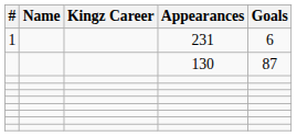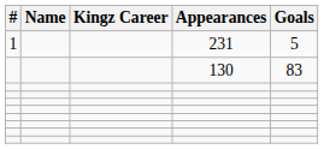 <table class="wikitable sortable" style="text-align: center;">
 <tr>
 <th>#</th>
 <th>Name</th>
 <th>Kingz Career</th>
 <th>Appearances</th>
 <th>Goals</th>
 </tr>
 <tr>
 <td align="left">1</td>
 <td align="left"> </td>
 <td></td>
 <td>231</td>
-<td>6</td>
+<td>5</td>
 </tr>
 <tr>
 <td align="left"></td>
 <td align="left"> </td>
 <td></td>
 <td>130</td>
-<td>87</td>
+<td>83</td>
 </tr>
 <tr>
 <td align="left"></td>
 <td align="left"> </td>
 <td></td>
 <td></td>
 <td></td>
 </tr>
 <tr>
 <td align="left"></td>
 <td align="left"> </td>
 <td></td>
 <td></td>
 <td></td>
 </tr>
 <tr>
 <td align="left"></td>
 <td align="left"> </td>
 <td></td>
 <td></td>
 <td></td>
 </tr>
 <tr>
 <td align="left"></td>
 <td align="left"> </td>
 <td></td>
 <td></td>
 <td></td>
 </tr>
 <tr>
 <td align="left"></td>
 <td align="left"> </td>
 <td></td>
 <td></td>
 <td></td>
 </tr>
 <tr>
 <td align="left"></td>
 <td align="left"> </td>
 <td></td>
 <td></td>
 <td></td>
 </tr>
 <tr>
 <td align="left"></td>
 <td align="left"> </td>
 <td></td>
 <td></td>
 <td></td>
 </tr>
 <tr>
 <td align="left"></td>
 <td align="left"> </td>
 <td></td>
 <td></td>
 <td></td>
 </tr>
 </table>
